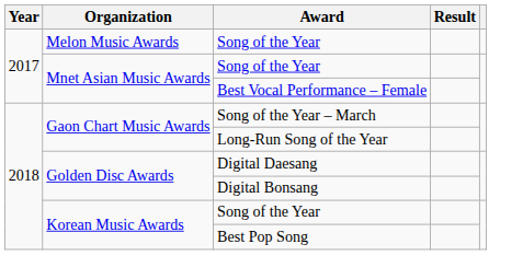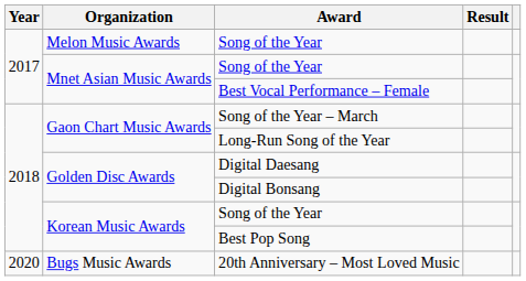 <table class="wikitable plainrowheaders sortable">
 <tr>
 <th scope="col">Year</th>
 <th scope="col">Organization</th>
 <th scope="col">Award</th>
 <th scope="col">Result</th>
 <th class="unsortable"></th>
 </tr>
 <tr>
 <td rowspan="3">2017</td>
 <td><a href='#'>Melon Music Awards</a></td>
 <td><a href='#'>Song of the Year</a></td>
 <td></td>
 <td align="center"></td>
 </tr>
 <tr>
 <td rowspan="2"><a href='#'>Mnet Asian Music Awards</a></td>
 <td><a href='#'>Song of the Year</a></td>
 <td></td>
 <td align="center" rowspan="2"></td>
 </tr>
 <tr>
 <td><a href='#'>Best Vocal Performance – Female</a></td>
 <td></td>
 </tr>
 <tr>
 <td rowspan="6">2018</td>
 <td rowspan="2"><a href='#'>Gaon Chart Music Awards</a></td>
 <td>Song of the Year – March</td>
 <td></td>
 <td align="center" rowspan="2"></td>
 </tr>
 <tr>
 <td>Long-Run Song of the Year</td>
 <td></td>
 </tr>
 <tr>
 <td rowspan="2"><a href='#'>Golden Disc Awards</a></td>
 <td>Digital Daesang</td>
 <td></td>
 <td align="center" rowspan="2"></td>
 </tr>
 <tr>
 <td>Digital Bonsang</td>
 <td></td>
 </tr>
 <tr>
 <td rowspan="2"><a href='#'>Korean Music Awards</a></td>
 <td>Song of the Year</td>
 <td></td>
 <td align="center" rowspan="2"></td>
 </tr>
 <tr>
 <td>Best Pop Song</td>
 <td></td>
 </tr>
+<tr>
+<td>2020</td>
+<td><a href='#'>Bugs</a> Music Awards</td>
+<td>20th Anniversary – Most Loved Music</td>
+<td></td>
+<td align="center"></td>
+</tr>
 </table>
